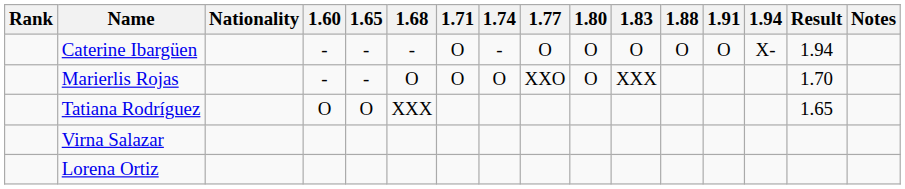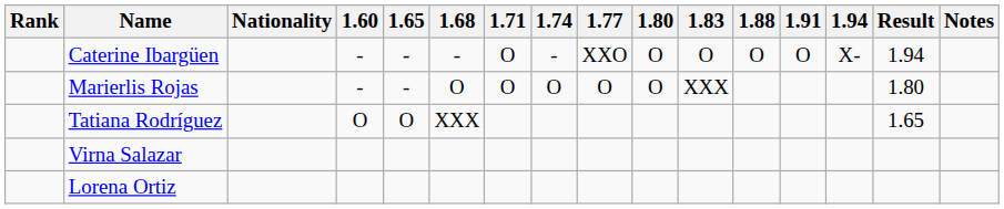 <table class="wikitable sortable" style="text-align:center">
 <tr>
 <th>Rank</th>
 <th>Name</th>
 <th>Nationality</th>
 <th>1.60</th>
 <th>1.65</th>
 <th>1.68</th>
 <th>1.71</th>
 <th>1.74</th>
 <th>1.77</th>
 <th>1.80</th>
 <th>1.83</th>
 <th>1.88</th>
 <th>1.91</th>
 <th>1.94</th>
 <th>Result</th>
 <th>Notes</th>
 </tr>
 <tr>
 <td></td>
 <td align=left><a href='#'>Caterine Ibargüen</a></td>
 <td align=left></td>
 <td>-</td>
 <td>-</td>
 <td>-</td>
 <td>O</td>
 <td>-</td>
-<td>O</td>
+<td>XXO</td>
 <td>O</td>
 <td>O</td>
 <td>O</td>
 <td>O</td>
 <td>X-</td>
 <td>1.94</td>
 <td><strong></strong></td>
 </tr>
 <tr>
 <td></td>
 <td align=left><a href='#'>Marierlis Rojas</a></td>
 <td align=left></td>
 <td>-</td>
 <td>-</td>
 <td>O</td>
 <td>O</td>
 <td>O</td>
-<td>XXO</td>
+<td>O</td>
 <td>O</td>
 <td>XXX</td>
 <td></td>
 <td></td>
 <td></td>
-<td>1.70</td>
+<td>1.80</td>
 <td><strong></strong></td>
 </tr>
 <tr>
 <td></td>
 <td align=left><a href='#'>Tatiana Rodríguez</a></td>
 <td align=left></td>
 <td>O</td>
 <td>O</td>
 <td>XXX</td>
 <td></td>
 <td></td>
 <td></td>
 <td></td>
 <td></td>
 <td></td>
 <td></td>
 <td></td>
 <td>1.65</td>
 <td></td>
 </tr>
 <tr>
 <td></td>
 <td align=left><a href='#'>Virna Salazar</a></td>
 <td align=left></td>
 <td></td>
 <td></td>
 <td></td>
 <td></td>
 <td></td>
 <td></td>
 <td></td>
 <td></td>
 <td></td>
 <td></td>
 <td></td>
 <td></td>
 <td></td>
 </tr>
 <tr>
 <td></td>
 <td align=left><a href='#'>Lorena Ortiz</a></td>
 <td align=left></td>
 <td></td>
 <td></td>
 <td></td>
 <td></td>
 <td></td>
 <td></td>
 <td></td>
 <td></td>
 <td></td>
 <td></td>
 <td></td>
 <td></td>
 <td></td>
 </tr>
 </table>
